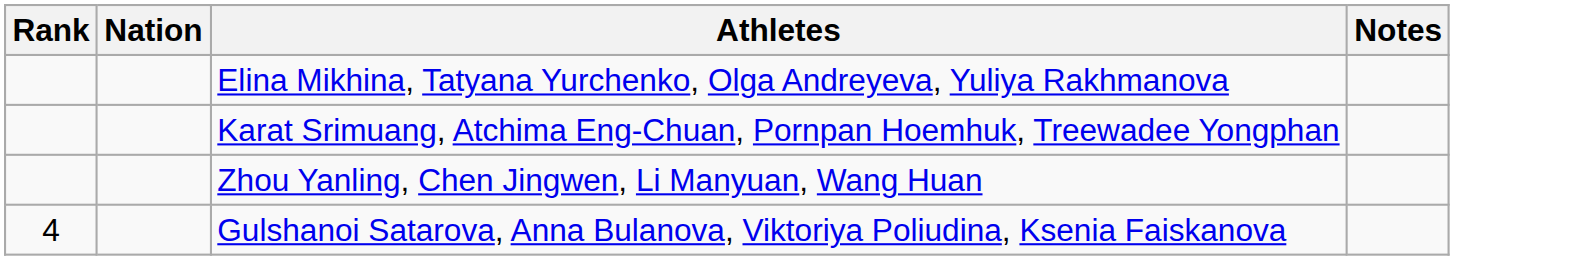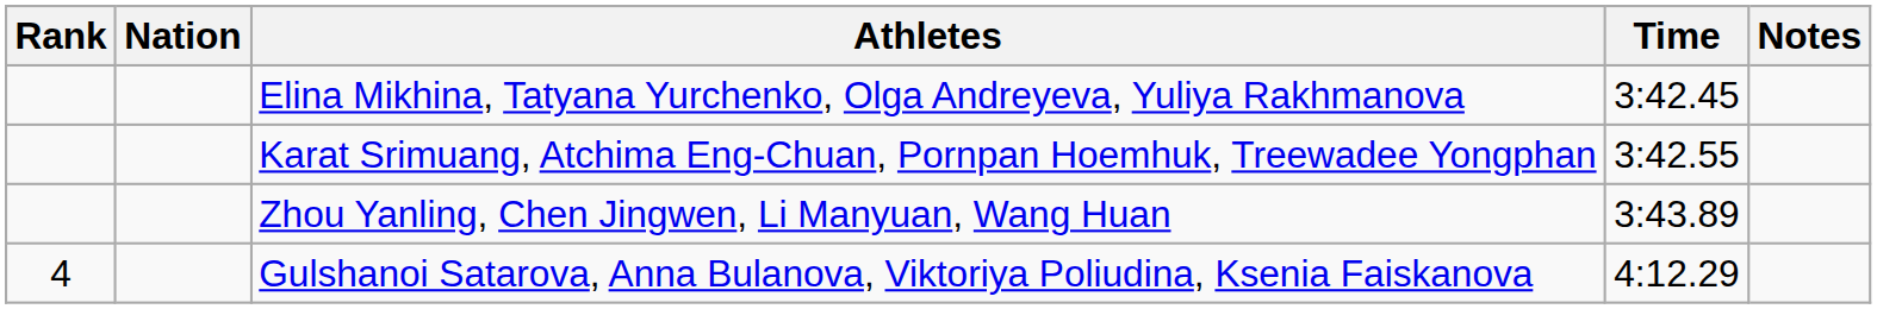 <table class="wikitable sortable" style="text-align:center;font-size:95%">
 <tr>
 <th>Rank</th>
 <th>Nation</th>
 <th>Athletes</th>
+<th>Time</th>
 <th>Notes</th>
 </tr>
 <tr>
 <td></td>
 <td align=left></td>
 <td align=left><a href='#'>Elina Mikhina</a>, <a href='#'>Tatyana Yurchenko</a>, <a href='#'>Olga Andreyeva</a>, <a href='#'>Yuliya Rakhmanova</a></td>
+<td>3:42.45</td>
 <td></td>
 </tr>
 <tr>
 <td></td>
 <td align=left></td>
 <td align=left><a href='#'>Karat Srimuang</a>, <a href='#'>Atchima Eng-Chuan</a>, <a href='#'>Pornpan Hoemhuk</a>, <a href='#'>Treewadee Yongphan</a></td>
+<td>3:42.55</td>
 <td></td>
 </tr>
 <tr>
 <td></td>
 <td align=left></td>
 <td align=left><a href='#'>Zhou Yanling</a>, <a href='#'>Chen Jingwen</a>, <a href='#'>Li Manyuan</a>, <a href='#'>Wang Huan</a></td>
+<td>3:43.89</td>
 <td></td>
 </tr>
 <tr>
 <td>4</td>
 <td align=left></td>
 <td align=left><a href='#'>Gulshanoi Satarova</a>, <a href='#'>Anna Bulanova</a>, <a href='#'>Viktoriya Poliudina</a>, <a href='#'>Ksenia Faiskanova</a></td>
+<td>4:12.29</td>
 <td></td>
 </tr>
 </table>
